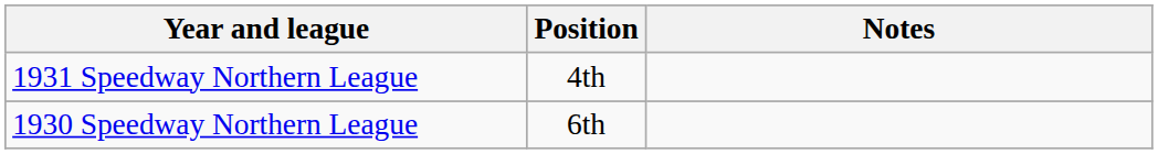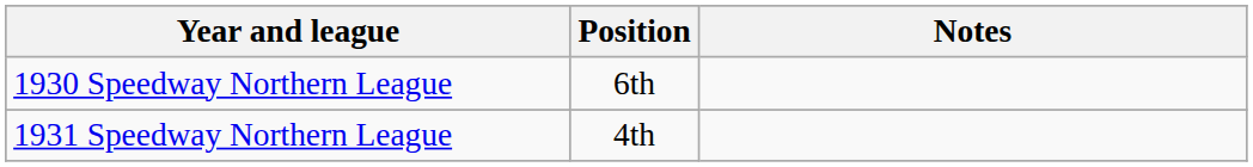 <table class="wikitable">
 <tr>
 <th width=350>Year and league</th>
 <th width=50>Position</th>
 <th width=350>Notes</th>
 </tr>
 <tr align=center>
+<td align="left"><a href='#'>1930 Speedway Northern League</a></td>
+<td>6th</td>
+<td></td>
+</tr>
+<tr align=center>
 <td align="left"><a href='#'>1931 Speedway Northern League</a></td>
 <td>4th</td>
 <td></td>
 </tr>
-<tr align=center>
-<td align="left"><a href='#'>1930 Speedway Northern League</a></td>
-<td>6th</td>
-<td></td>
-</tr>
 </table>
